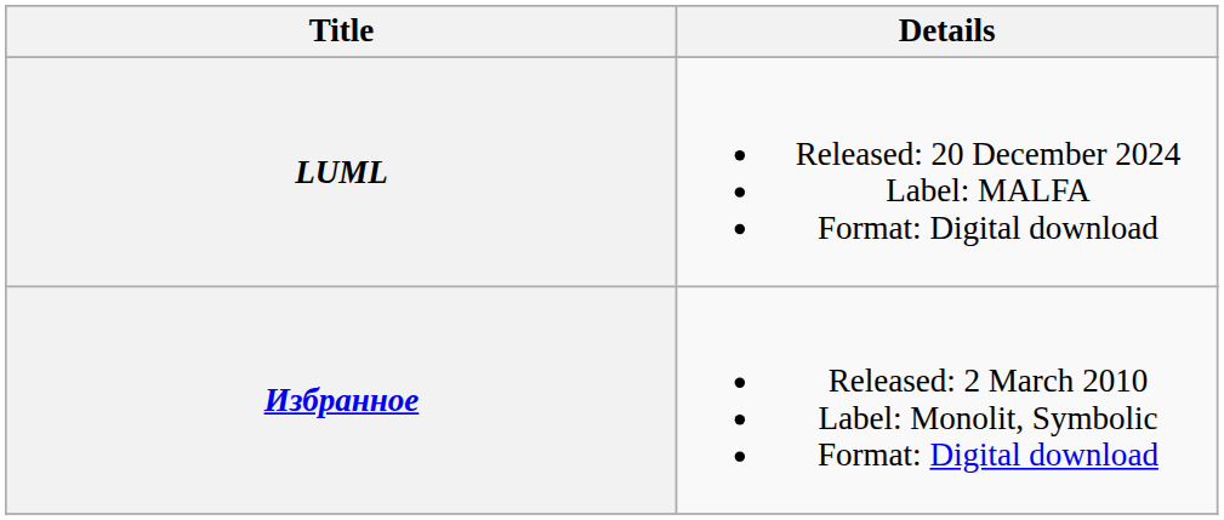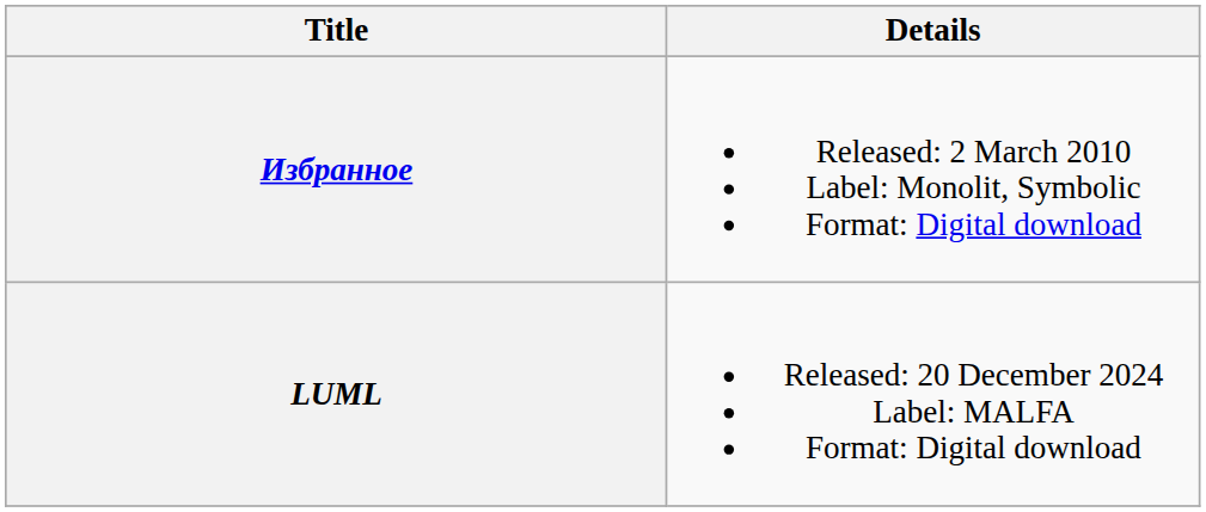 <table class="wikitable plainrowheaders" style="text-align:center;">
 <tr>
 <th scope="col" style="width:20em;">Title</th>
 <th scope="col" style="width:16em;">Details</th>
 </tr>
 <tr>
+<th scope="row"><strong><em><a href='#'>Избранное</a></em></strong></th>
+<td><br><ul><li>Released: 2 March 2010</li><li>Label: Monolit, Symbolic</li><li>Format: <a href='#'>Digital download</a></li></ul></td>
+</tr>
+<tr>
 <th scope="row"><strong><em>LUML</em></strong></th>
 <td><br><ul><li>Released: 20 December 2024</li><li>Label: MALFA</li><li>Format: Digital download</li></ul></td>
 </tr>
-<tr>
-<th scope="row"><strong><em><a href='#'>Избранное</a></em></strong></th>
-<td><br><ul><li>Released: 2 March 2010</li><li>Label: Monolit, Symbolic</li><li>Format: <a href='#'>Digital download</a></li></ul></td>
-</tr>
 </table>
